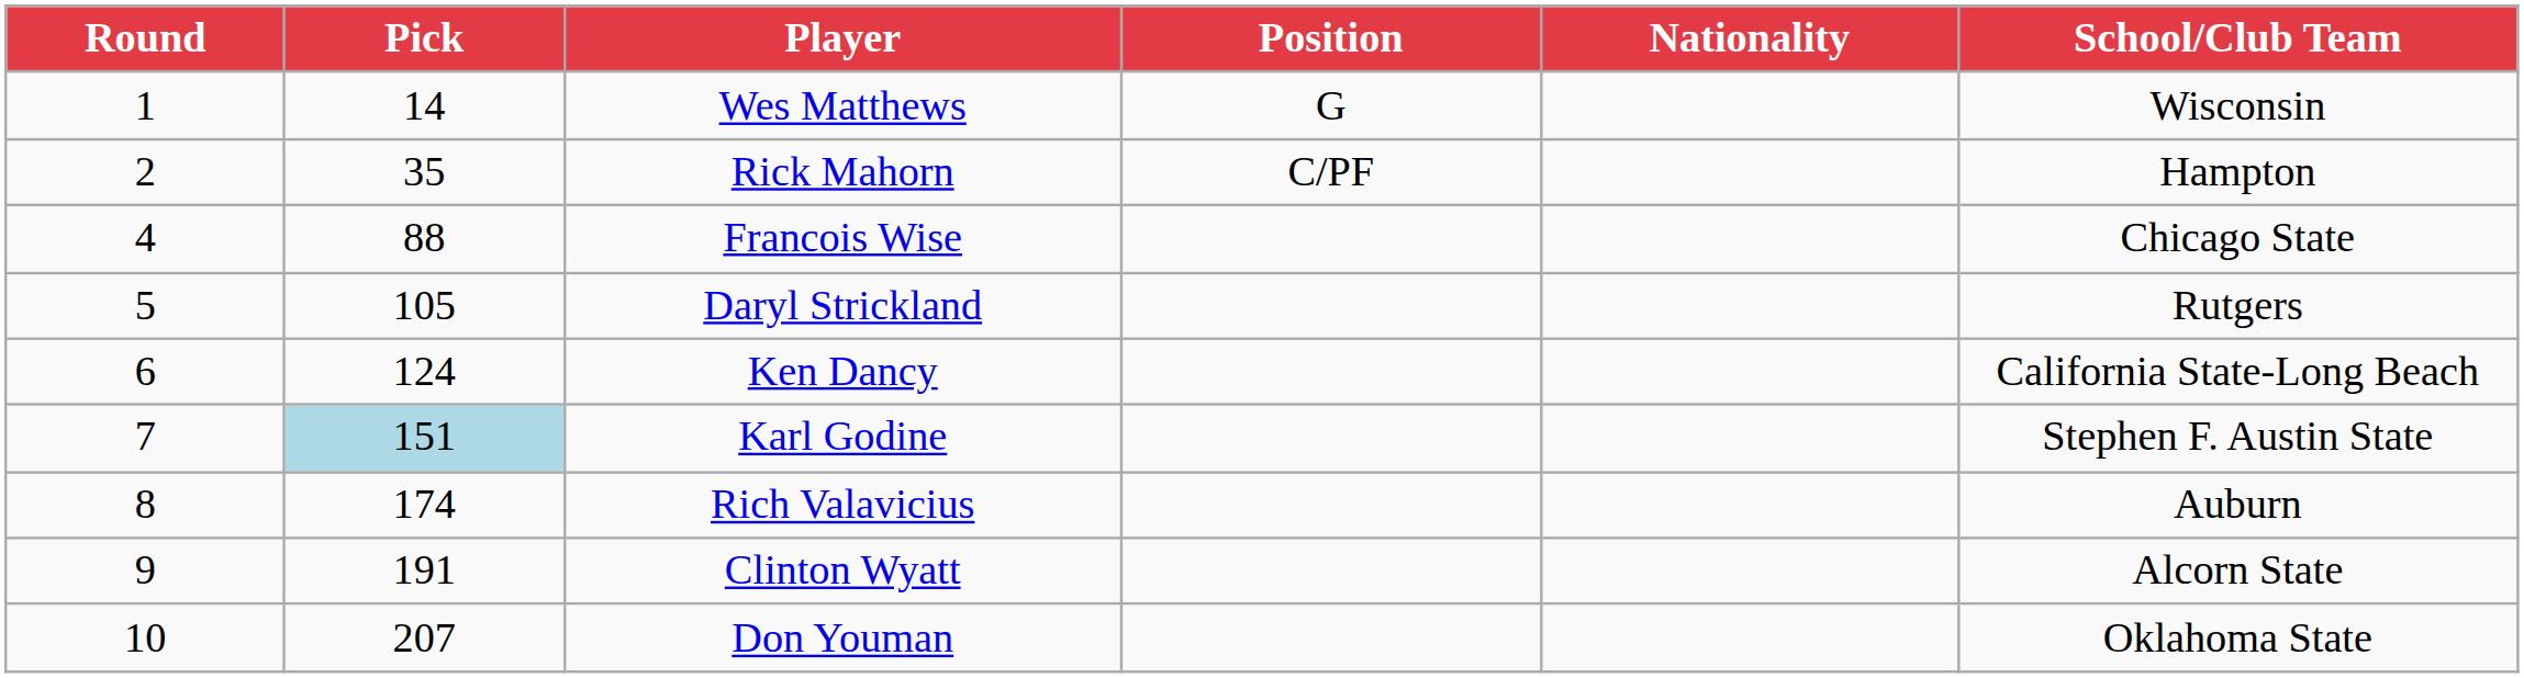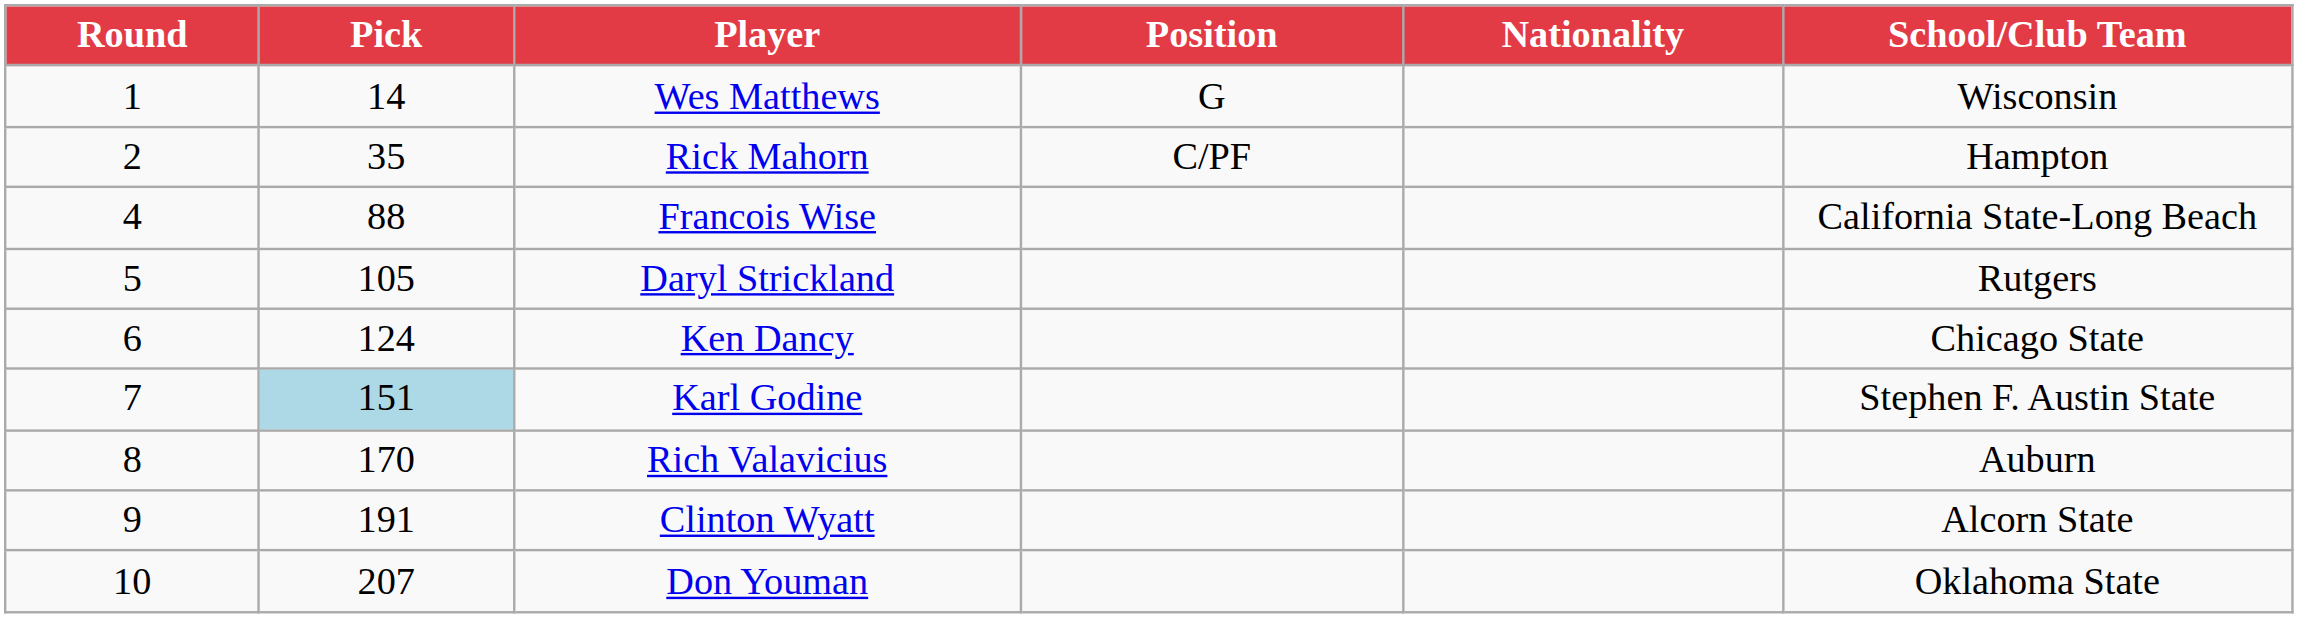 <table class="wikitable sortable sortable">
 <tr>
 <th style="background-color: #E23B45;  color: #FFFFFF" width="10%">Round</th>
 <th style="background-color: #E23B45;  color: #FFFFFF" width="10%">Pick</th>
 <th style="background-color: #E23B45;  color: #FFFFFF" width="20%">Player</th>
 <th style="background-color: #E23B45;  color: #FFFFFF" width="15%">Position</th>
 <th style="background-color: #E23B45;  color: #FFFFFF" width="15%">Nationality</th>
 <th style="background-color: #E23B45;  color: #FFFFFF" width="20%">School/Club Team</th>
 </tr>
 <tr style="text-align: center">
 <td>1</td>
 <td>14</td>
 <td><a href='#'>Wes Matthews</a></td>
 <td>G</td>
 <td></td>
 <td>Wisconsin</td>
 </tr>
 <tr style="text-align: center">
 <td>2</td>
 <td>35</td>
 <td><a href='#'>Rick Mahorn</a></td>
 <td>C/PF</td>
 <td></td>
 <td>Hampton</td>
 </tr>
 <tr style="text-align: center">
 <td>4</td>
 <td>88</td>
 <td><a href='#'>Francois Wise</a></td>
 <td></td>
 <td></td>
-<td>Chicago State</td>
+<td>California State-Long Beach</td>
 </tr>
 <tr style="text-align: center">
 <td>5</td>
 <td>105</td>
 <td><a href='#'>Daryl Strickland</a></td>
 <td></td>
 <td></td>
 <td>Rutgers</td>
 </tr>
 <tr style="text-align: center">
 <td>6</td>
 <td>124</td>
 <td><a href='#'>Ken Dancy</a></td>
 <td></td>
 <td></td>
-<td>California State-Long Beach</td>
+<td>Chicago State</td>
 </tr>
 <tr style="text-align: center">
 <td>7</td>
 <td style="background: lightblue;">151</td>
 <td><a href='#'>Karl Godine</a></td>
 <td></td>
 <td></td>
 <td>Stephen F. Austin State</td>
 </tr>
 <tr style="text-align: center">
 <td>8</td>
-<td>174</td>
+<td>170</td>
 <td><a href='#'>Rich Valavicius</a></td>
 <td></td>
 <td></td>
 <td>Auburn</td>
 </tr>
 <tr style="text-align: center">
 <td>9</td>
 <td>191</td>
 <td><a href='#'>Clinton Wyatt</a></td>
 <td></td>
 <td></td>
 <td>Alcorn State</td>
 </tr>
 <tr style="text-align: center">
 <td>10</td>
 <td>207</td>
 <td><a href='#'>Don Youman</a></td>
 <td></td>
 <td></td>
 <td>Oklahoma State</td>
 </tr>
 </table>
